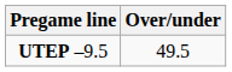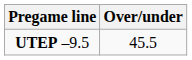 <table class="wikitable">
 <tr align="center">
 <th style=>Pregame line</th>
 <th style=>Over/under</th>
 </tr>
 <tr align="center">
 <td><strong>UTEP</strong> –9.5</td>
-<td>49.5</td>
+<td>45.5</td>
 </tr>
 </table>
